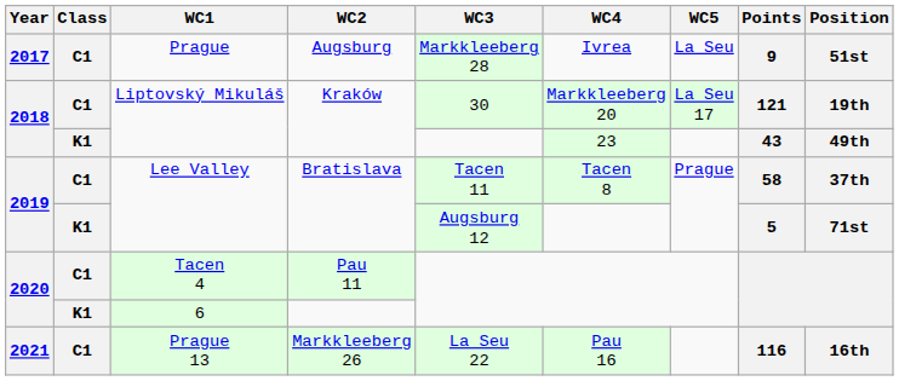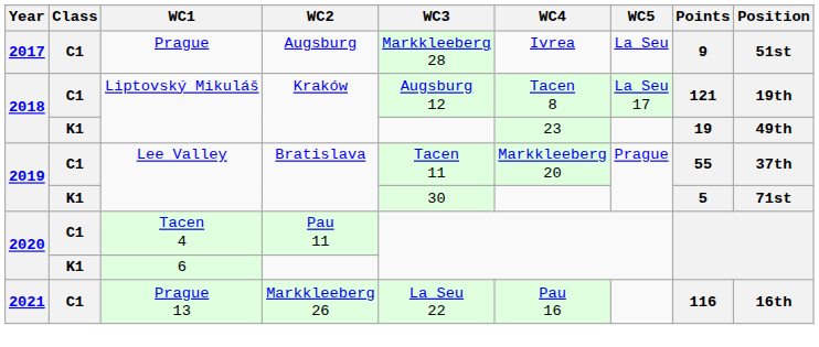 <table class="wikitable" style="font-size: 90%; text-align: center">
 <tr>
 <th>Year</th>
 <th>Class</th>
 <th>WC1</th>
 <th>WC2</th>
 <th>WC3</th>
 <th>WC4</th>
 <th>WC5</th>
 <th>Points</th>
 <th>Position</th>
 </tr>
 <tr>
 <th><a href='#'>2017</a></th>
 <th>C1</th>
 <td><a href='#'>Prague</a> <br> </td>
 <td><a href='#'>Augsburg</a> <br> </td>
 <td style="background:#DFFFDF;"><a href='#'>Markkleeberg</a><br>28</td>
 <td><a href='#'>Ivrea</a> <br> </td>
 <td><a href='#'>La Seu</a> <br> </td>
 <th>9</th>
 <th>51st</th>
 </tr>
 <tr>
 <th rowspan=2><a href='#'>2018</a></th>
 <th>C1</th>
 <td style=vertical-align:top rowspan=2><a href='#'>Liptovský Mikuláš</a> <br> </td>
 <td style=vertical-align:top rowspan=2><a href='#'>Kraków</a> <br> </td>
-<td style="background:#DFFFDF;">30</td>
-<td style="background:#DFFFDF;"><a href='#'>Markkleeberg</a><br>20</td>
+<td style="background:#DFFFDF;"><a href='#'>Augsburg</a> <br>12</td>
+<td style="background:#DFFFDF;"><a href='#'>Tacen</a> <br>8</td>
 <td style="background:#DFFFDF;"><a href='#'>La Seu</a> <br>17</td>
 <th>121</th>
 <th>19th</th>
 </tr>
 <tr>
 <th>K1</th>
 <td></td>
 <td style="background:#DFFFDF;">23</td>
 <td></td>
-<th>43</th>
+<th>19</th>
 <th>49th</th>
 </tr>
 <tr>
 <th rowspan=2><a href='#'>2019</a></th>
 <th>C1</th>
 <td style=vertical-align:top rowspan=2><a href='#'>Lee Valley</a> <br> </td>
 <td style=vertical-align:top rowspan=2><a href='#'>Bratislava</a> <br> </td>
 <td style="background:#DFFFDF;"><a href='#'>Tacen</a> <br>11</td>
-<td style="background:#DFFFDF;"><a href='#'>Tacen</a> <br>8</td>
+<td style="background:#DFFFDF;"><a href='#'>Markkleeberg</a><br>20</td>
 <td style=vertical-align:top rowspan=2><a href='#'>Prague</a> <br> </td>
-<th>58</th>
+<th>55</th>
 <th>37th</th>
 </tr>
 <tr>
 <th>K1</th>
-<td style="background:#DFFFDF;"><a href='#'>Augsburg</a> <br>12</td>
+<td style="background:#DFFFDF;">30</td>
 <td></td>
 <th>5</th>
 <th>71st</th>
 </tr>
 <tr>
 <th rowspan=2><a href='#'>2020</a></th>
 <th>C1</th>
 <td style="background:#DFFFDF;"><a href='#'>Tacen</a> <br>4</td>
 <td style="background:#DFFFDF;"><a href='#'>Pau</a> <br>11</td>
 <td colspan=3 rowspan=2></td>
 <th colspan=2 rowspan=2></th>
 </tr>
 <tr>
 <th>K1</th>
 <td style="background:#DFFFDF;">6</td>
 <td></td>
 </tr>
 <tr>
 <th><a href='#'>2021</a></th>
 <th>C1</th>
 <td style="background:#DFFFDF;"><a href='#'>Prague</a> <br>13</td>
 <td style="background:#DFFFDF;"><a href='#'>Markkleeberg</a><br>26</td>
 <td style="background:#DFFFDF;"><a href='#'>La Seu</a> <br>22</td>
 <td style="background:#DFFFDF;"><a href='#'>Pau</a> <br>16</td>
 <td></td>
 <th>116</th>
 <th>16th</th>
 </tr>
 </table>
